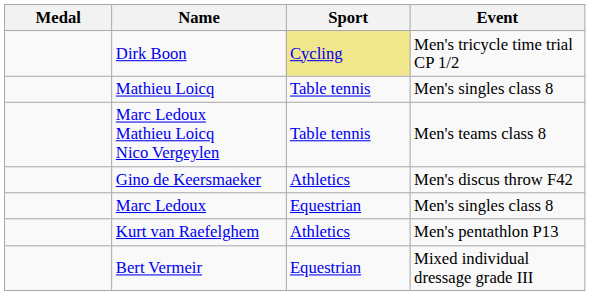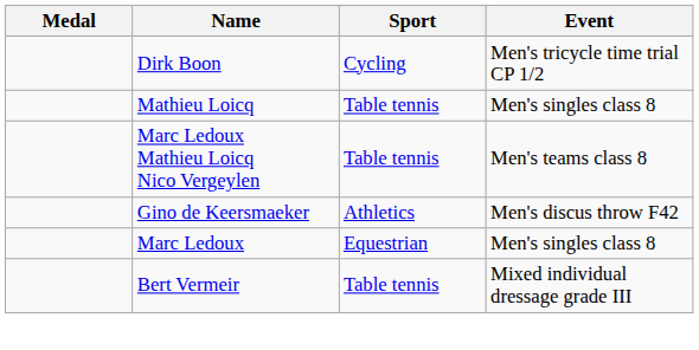 <table class="wikitable">
 <tr>
 <th style="width:6em">Medal</th>
 <th style="width:10em">Name</th>
 <th style="width:7em">Sport</th>
 <th style="width:10em">Event</th>
 </tr>
 <tr>
 <td></td>
 <td><a href='#'>Dirk Boon</a></td>
-<td style="background: khaki;"><a href='#'>Cycling</a></td>
+<td><a href='#'>Cycling</a></td>
 <td>Men's tricycle time trial CP 1/2</td>
 </tr>
 <tr>
 <td></td>
 <td><a href='#'>Mathieu Loicq</a></td>
 <td><a href='#'>Table tennis</a></td>
 <td>Men's singles class 8</td>
 </tr>
 <tr>
 <td></td>
 <td><a href='#'>Marc Ledoux</a><br> <a href='#'>Mathieu Loicq</a><br> <a href='#'>Nico Vergeylen</a></td>
 <td><a href='#'>Table tennis</a></td>
 <td>Men's teams class 8</td>
 </tr>
 <tr>
 <td></td>
 <td><a href='#'>Gino de Keersmaeker</a></td>
 <td><a href='#'>Athletics</a></td>
 <td>Men's discus throw F42</td>
 </tr>
 <tr>
 <td></td>
 <td><a href='#'>Marc Ledoux</a></td>
 <td><a href='#'>Equestrian</a></td>
 <td>Men's singles class 8</td>
 </tr>
 <tr>
 <td></td>
-<td><a href='#'>Kurt van Raefelghem</a></td>
-<td><a href='#'>Athletics</a></td>
-<td>Men's pentathlon P13</td>
-</tr>
-<tr>
-<td></td>
 <td><a href='#'>Bert Vermeir</a></td>
-<td><a href='#'>Equestrian</a></td>
+<td><a href='#'>Table tennis</a></td>
 <td>Mixed individual dressage grade III</td>
 </tr>
 </table>
